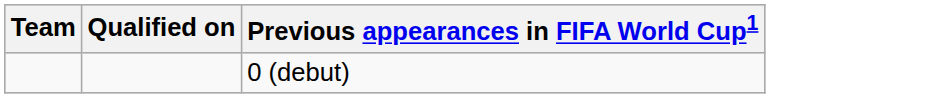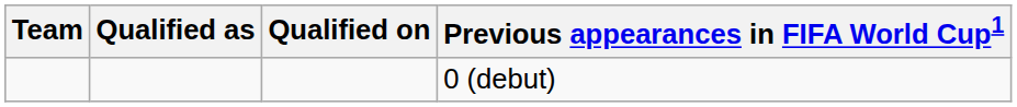 <table class="wikitable sortable">
 <tr>
 <th>Team</th>
+<th>Qualified as</th>
 <th>Qualified on</th>
 <th data-sort-type="number">Previous <a href='#'>appearances</a> in <a href='#'>FIFA World Cup</a><sup><strong><a href='#'>1</a></strong></sup></th>
 </tr>
 <tr>
 <td></td>
 <td></td>
+<td></td>
 <td>0 (debut)</td>
 </tr>
 </table>
